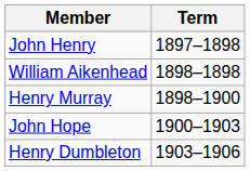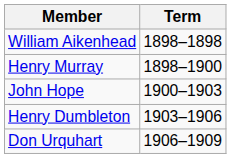 <table class="wikitable">
 <tr>
 <th>Member</th>
 <th>Term</th>
-</tr>
-<tr>
-<td><a href='#'>John Henry</a></td>
-<td>1897–1898</td>
 </tr>
 <tr>
 <td><a href='#'>William Aikenhead</a></td>
 <td>1898–1898</td>
 </tr>
 <tr>
 <td><a href='#'>Henry Murray</a></td>
 <td>1898–1900</td>
 </tr>
 <tr>
 <td><a href='#'>John Hope</a></td>
 <td>1900–1903</td>
 </tr>
 <tr>
 <td><a href='#'>Henry Dumbleton</a></td>
 <td>1903–1906</td>
 </tr>
+<tr>
+<td><a href='#'>Don Urquhart</a></td>
+<td>1906–1909</td>
+</tr>
 </table>
